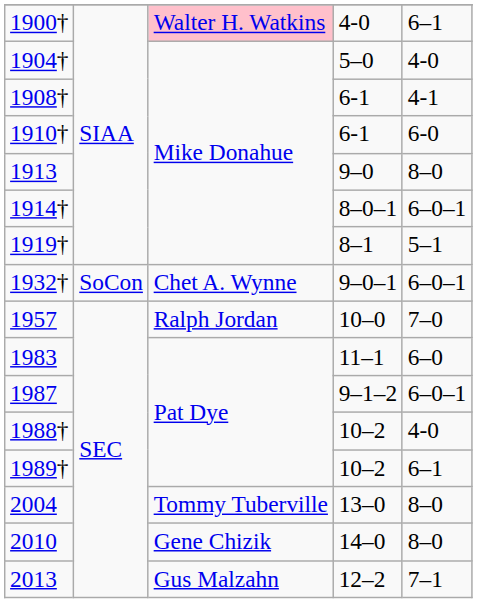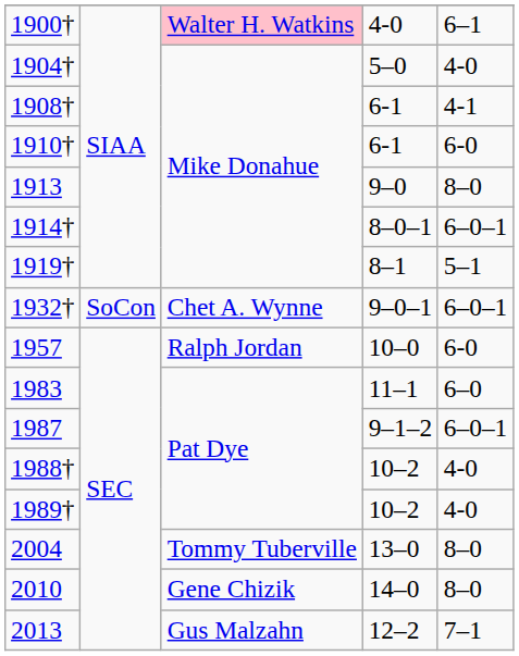 <table class="wikitable">
 <tr>
 </tr>
 <tr>
 <td><a href='#'>1900</a>†</td>
 <td rowspan="7"><a href='#'>SIAA</a></td>
 <td style="background: pink;"><a href='#'>Walter H. Watkins</a></td>
 <td>4-0</td>
 <td>6–1</td>
 </tr>
 <tr>
 <td><a href='#'>1904</a>†</td>
 <td rowspan="6"><a href='#'>Mike Donahue</a></td>
 <td>5–0</td>
 <td>4-0</td>
 </tr>
 <tr>
 <td><a href='#'>1908</a>†</td>
 <td>6-1</td>
 <td>4-1</td>
 </tr>
 <tr>
 <td><a href='#'>1910</a>†</td>
 <td>6-1</td>
 <td>6-0</td>
 </tr>
 <tr>
 <td><a href='#'>1913</a></td>
 <td>9–0</td>
 <td>8–0</td>
 </tr>
 <tr>
 <td><a href='#'>1914</a>†</td>
 <td>8–0–1</td>
 <td>6–0–1</td>
 </tr>
 <tr>
 <td><a href='#'>1919</a>†</td>
 <td>8–1</td>
 <td>5–1</td>
 </tr>
 <tr>
 <td><a href='#'>1932</a>†</td>
 <td><a href='#'>SoCon</a></td>
 <td><a href='#'>Chet A. Wynne</a></td>
 <td>9–0–1</td>
 <td>6–0–1</td>
 </tr>
 <tr>
 <td><a href='#'>1957</a></td>
 <td rowspan="8"><a href='#'>SEC</a></td>
 <td><a href='#'>Ralph Jordan</a></td>
 <td>10–0</td>
-<td>7–0</td>
+<td>6-0</td>
 </tr>
 <tr>
 <td><a href='#'>1983</a></td>
 <td rowspan="4"><a href='#'>Pat Dye</a></td>
 <td>11–1</td>
 <td>6–0</td>
 </tr>
 <tr>
 <td><a href='#'>1987</a></td>
 <td>9–1–2</td>
 <td>6–0–1</td>
 </tr>
 <tr>
 <td><a href='#'>1988</a>†</td>
 <td>10–2</td>
 <td>4-0</td>
 </tr>
 <tr>
 <td><a href='#'>1989</a>†</td>
 <td>10–2</td>
-<td>6–1</td>
+<td>4-0</td>
 </tr>
 <tr>
 <td><a href='#'>2004</a></td>
 <td><a href='#'>Tommy Tuberville</a></td>
 <td>13–0</td>
 <td>8–0</td>
 </tr>
 <tr>
 <td><a href='#'>2010</a></td>
 <td><a href='#'>Gene Chizik</a></td>
 <td>14–0</td>
 <td>8–0</td>
 </tr>
 <tr>
 <td><a href='#'>2013</a></td>
 <td><a href='#'>Gus Malzahn</a></td>
 <td>12–2</td>
 <td>7–1</td>
 </tr>
 </table>
